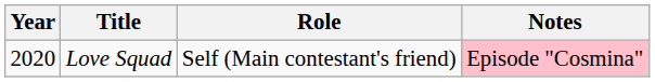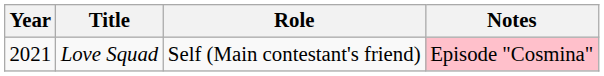 <table class="wikitable sortable">
 <tr>
 <th>Year</th>
 <th>Title</th>
 <th>Role</th>
 <th>Notes</th>
 </tr>
 <tr>
-<td>2020</td>
+<td>2021</td>
 <td><em>Love Squad</em></td>
 <td>Self (Main contestant's friend)</td>
 <td style="background: pink;">Episode "Cosmina"</td>
 </tr>
 </table>
